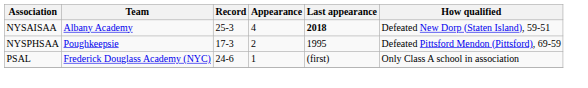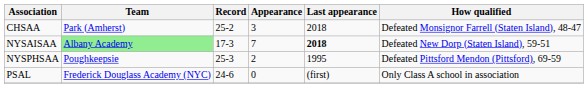 <table class="wikitable sortable" style="text-align:left;">
 <tr>
 <th>Association</th>
 <th>Team</th>
 <th>Record</th>
 <th data-sort-type="number">Appearance</th>
 <th>Last appearance</th>
 <th>How qualified</th>
 </tr>
 <tr>
+<td>CHSAA</td>
+<td><a href='#'>Park (Amherst)</a></td>
+<td>25-2</td>
+<td>3</td>
+<td>2018</td>
+<td>Defeated <a href='#'>Monsignor Farrell (Staten Island)</a>, 48-47</td>
+</tr>
+<tr>
 <td>NYSAISAA</td>
-<td><a href='#'>Albany Academy</a></td>
-<td>25-3</td>
-<td>4</td>
+<td style="background: lightgreen;"><a href='#'>Albany Academy</a></td>
+<td>17-3</td>
+<td>7</td>
 <td><strong>2018</strong></td>
 <td>Defeated <a href='#'>New Dorp (Staten Island)</a>, 59-51</td>
 </tr>
 <tr>
 <td>NYSPHSAA</td>
 <td><a href='#'>Poughkeepsie</a></td>
-<td>17-3</td>
+<td>25-3</td>
 <td>2</td>
 <td>1995</td>
 <td>Defeated <a href='#'>Pittsford Mendon (Pittsford)</a>, 69-59</td>
 </tr>
 <tr>
 <td>PSAL</td>
 <td><a href='#'>Frederick Douglass Academy (NYC)</a></td>
 <td>24-6</td>
-<td>1</td>
+<td>0</td>
 <td>(first)</td>
 <td>Only Class A school in association</td>
 </tr>
 <tr>
 </tr>
 </table>
